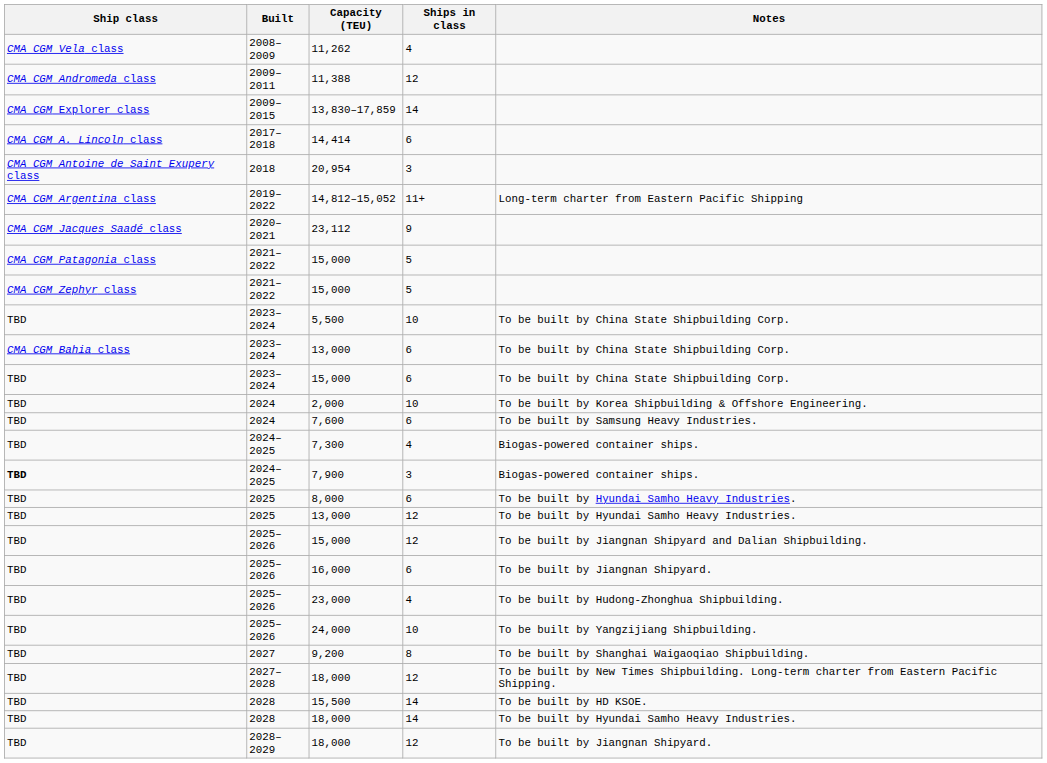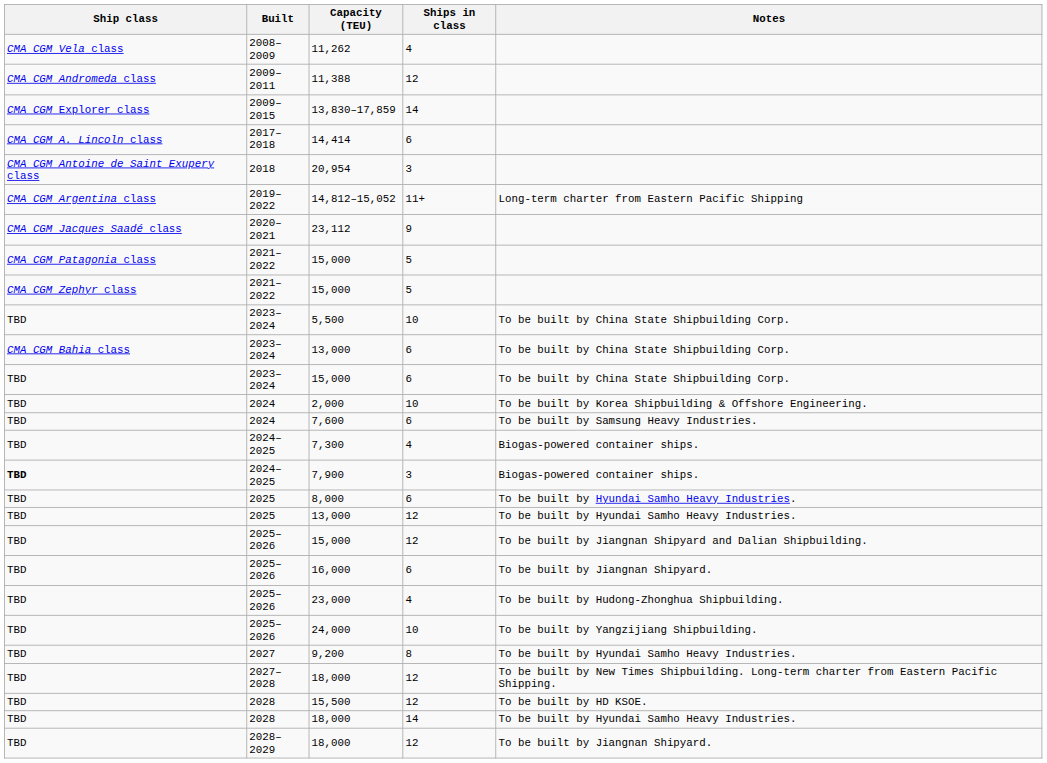 <table class="wikitable">
 <tr>
 <th>Ship class</th>
 <th>Built</th>
 <th>Capacity (TEU)</th>
 <th>Ships in class</th>
 <th>Notes</th>
 </tr>
 <tr>
 <td><a href='#'><em>CMA CGM Vela</em> class</a></td>
 <td>2008–2009</td>
 <td>11,262</td>
 <td>4</td>
 <td></td>
 </tr>
 <tr>
 <td><a href='#'><em>CMA CGM Andromeda</em> class</a></td>
 <td>2009–2011</td>
 <td>11,388</td>
 <td>12</td>
 <td></td>
 </tr>
 <tr>
 <td><a href='#'><em>CMA CGM</em> Explorer class</a></td>
 <td>2009–2015</td>
 <td>13,830–17,859</td>
 <td>14</td>
 <td></td>
 </tr>
 <tr>
 <td><a href='#'><em>CMA CGM A. Lincoln</em> class</a></td>
 <td>2017–2018</td>
 <td>14,414</td>
 <td>6</td>
 <td></td>
 </tr>
 <tr>
 <td><a href='#'><em>CMA CGM Antoine de Saint Exupery</em> class</a></td>
 <td>2018</td>
 <td>20,954</td>
 <td>3</td>
 <td></td>
 </tr>
 <tr>
 <td><a href='#'><em>CMA CGM Argentina</em> class</a></td>
 <td>2019–2022</td>
 <td>14,812–15,052</td>
 <td>11+</td>
 <td>Long-term charter from Eastern Pacific Shipping</td>
 </tr>
 <tr>
 <td><a href='#'><em>CMA CGM Jacques Saadé</em> class</a></td>
 <td>2020–2021</td>
 <td>23,112</td>
 <td>9</td>
 <td></td>
 </tr>
 <tr>
 <td><a href='#'><em>CMA CGM Patagonia</em> class</a></td>
 <td>2021–2022</td>
 <td>15,000</td>
 <td>5</td>
 <td></td>
 </tr>
 <tr>
 <td><a href='#'><em>CMA CGM Zephyr</em> class</a></td>
 <td>2021–2022</td>
 <td>15,000</td>
 <td>5</td>
 <td></td>
 </tr>
 <tr>
 <td>TBD</td>
 <td>2023–2024</td>
 <td>5,500</td>
 <td>10</td>
 <td>To be built by China State Shipbuilding Corp.</td>
 </tr>
 <tr>
 <td><a href='#'><em>CMA CGM Bahia</em> class</a></td>
 <td>2023–2024</td>
 <td>13,000</td>
 <td>6</td>
 <td>To be built by China State Shipbuilding Corp.</td>
 </tr>
 <tr>
 <td>TBD</td>
 <td>2023–2024</td>
 <td>15,000</td>
 <td>6</td>
 <td>To be built by China State Shipbuilding Corp.</td>
 </tr>
 <tr>
 <td>TBD</td>
 <td>2024</td>
 <td>2,000</td>
 <td>10</td>
 <td>To be built by Korea Shipbuilding & Offshore Engineering.</td>
 </tr>
 <tr>
 <td>TBD</td>
 <td>2024</td>
 <td>7,600</td>
 <td>6</td>
 <td>To be built by Samsung Heavy Industries.</td>
 </tr>
 <tr>
 <td>TBD</td>
 <td>2024–2025</td>
 <td>7,300</td>
 <td>4</td>
 <td>Biogas-powered container ships.</td>
 </tr>
 <tr>
 <td><strong>TBD</strong></td>
 <td>2024–2025</td>
 <td>7,900</td>
 <td>3</td>
 <td>Biogas-powered container ships.</td>
 </tr>
 <tr>
 <td>TBD</td>
 <td>2025</td>
 <td>8,000</td>
 <td>6</td>
 <td>To be built by <a href='#'>Hyundai Samho Heavy Industries</a>.</td>
 </tr>
 <tr>
 <td>TBD</td>
 <td>2025</td>
 <td>13,000</td>
 <td>12</td>
 <td>To be built by Hyundai Samho Heavy Industries.</td>
 </tr>
 <tr>
 <td>TBD</td>
 <td>2025–2026</td>
 <td>15,000</td>
 <td>12</td>
 <td>To be built by Jiangnan Shipyard and Dalian Shipbuilding.</td>
 </tr>
 <tr>
 <td>TBD</td>
 <td>2025–2026</td>
 <td>16,000</td>
 <td>6</td>
 <td>To be built by Jiangnan Shipyard.</td>
 </tr>
 <tr>
 <td>TBD</td>
 <td>2025–2026</td>
 <td>23,000</td>
 <td>4</td>
 <td>To be built by Hudong-Zhonghua Shipbuilding.</td>
 </tr>
 <tr>
 <td>TBD</td>
 <td>2025–2026</td>
 <td>24,000</td>
 <td>10</td>
 <td>To be built by Yangzijiang Shipbuilding.</td>
 </tr>
 <tr>
 <td>TBD</td>
 <td>2027</td>
 <td>9,200</td>
 <td>8</td>
-<td>To be built by Shanghai Waigaoqiao Shipbuilding.</td>
+<td>To be built by Hyundai Samho Heavy Industries.</td>
 </tr>
 <tr>
 <td>TBD</td>
 <td>2027–2028</td>
 <td>18,000</td>
 <td>12</td>
 <td>To be built by New Times Shipbuilding. Long-term charter from Eastern Pacific Shipping.</td>
 </tr>
 <tr>
 <td>TBD</td>
 <td>2028</td>
 <td>15,500</td>
-<td>14</td>
+<td>12</td>
 <td>To be built by HD KSOE.</td>
 </tr>
 <tr>
 <td>TBD</td>
 <td>2028</td>
 <td>18,000</td>
 <td>14</td>
 <td>To be built by Hyundai Samho Heavy Industries.</td>
 </tr>
 <tr>
 <td>TBD</td>
 <td>2028–2029</td>
 <td>18,000</td>
 <td>12</td>
 <td>To be built by Jiangnan Shipyard.</td>
 </tr>
 </table>
